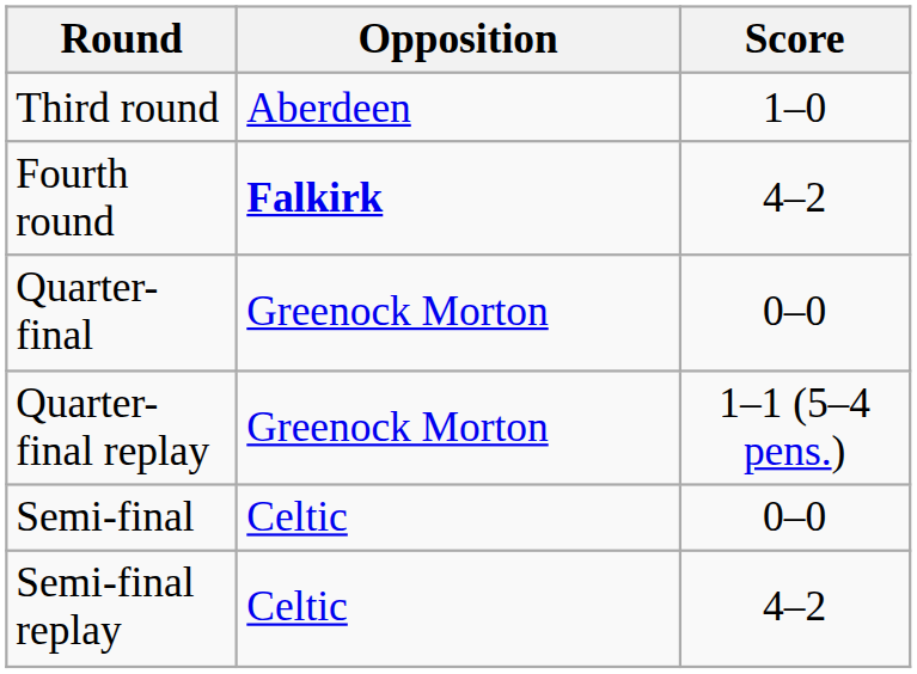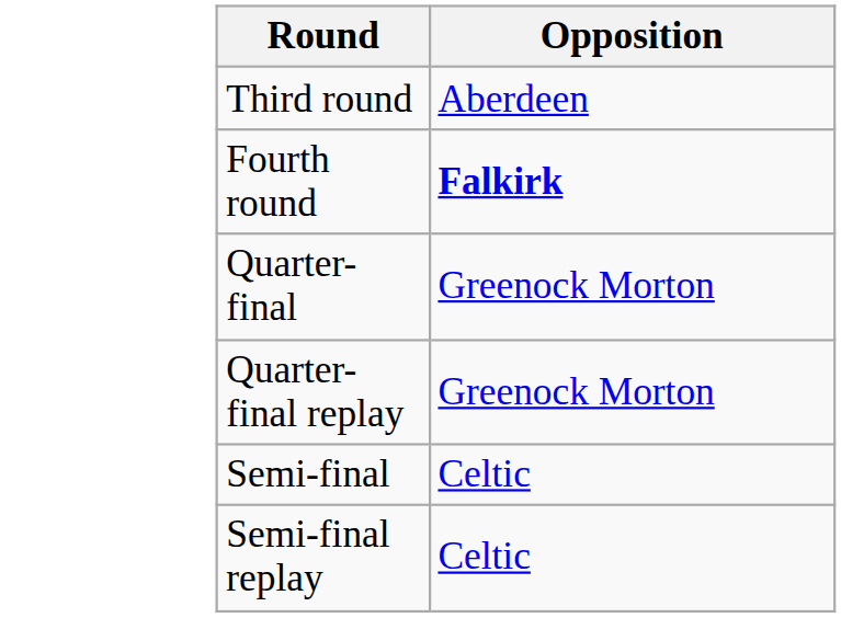 <table class="wikitable" style="text-align:left;margin-left:1em;float:right">
 <tr>
 <th width=80>Round</th>
 <th width=160>Opposition</th>
-<th width=80>Score</th>
 </tr>
 <tr>
 <td>Third round</td>
 <td><a href='#'>Aberdeen</a></td>
-<td align=center>1–0</td>
 </tr>
 <tr>
 <td>Fourth round</td>
 <td><strong><a href='#'>Falkirk</a></strong></td>
-<td align=center>4–2</td>
 </tr>
 <tr>
 <td>Quarter-final</td>
 <td><a href='#'>Greenock Morton</a></td>
-<td align=center>0–0</td>
 </tr>
 <tr>
 <td>Quarter-final replay</td>
 <td><a href='#'>Greenock Morton</a></td>
-<td align=center>1–1 (5–4 <a href='#'>pens.</a>)</td>
 </tr>
 <tr>
 <td>Semi-final</td>
 <td><a href='#'>Celtic</a></td>
-<td align=center>0–0</td>
 </tr>
 <tr>
 <td>Semi-final replay</td>
 <td><a href='#'>Celtic</a></td>
-<td align=center>4–2</td>
 </tr>
 </table>
